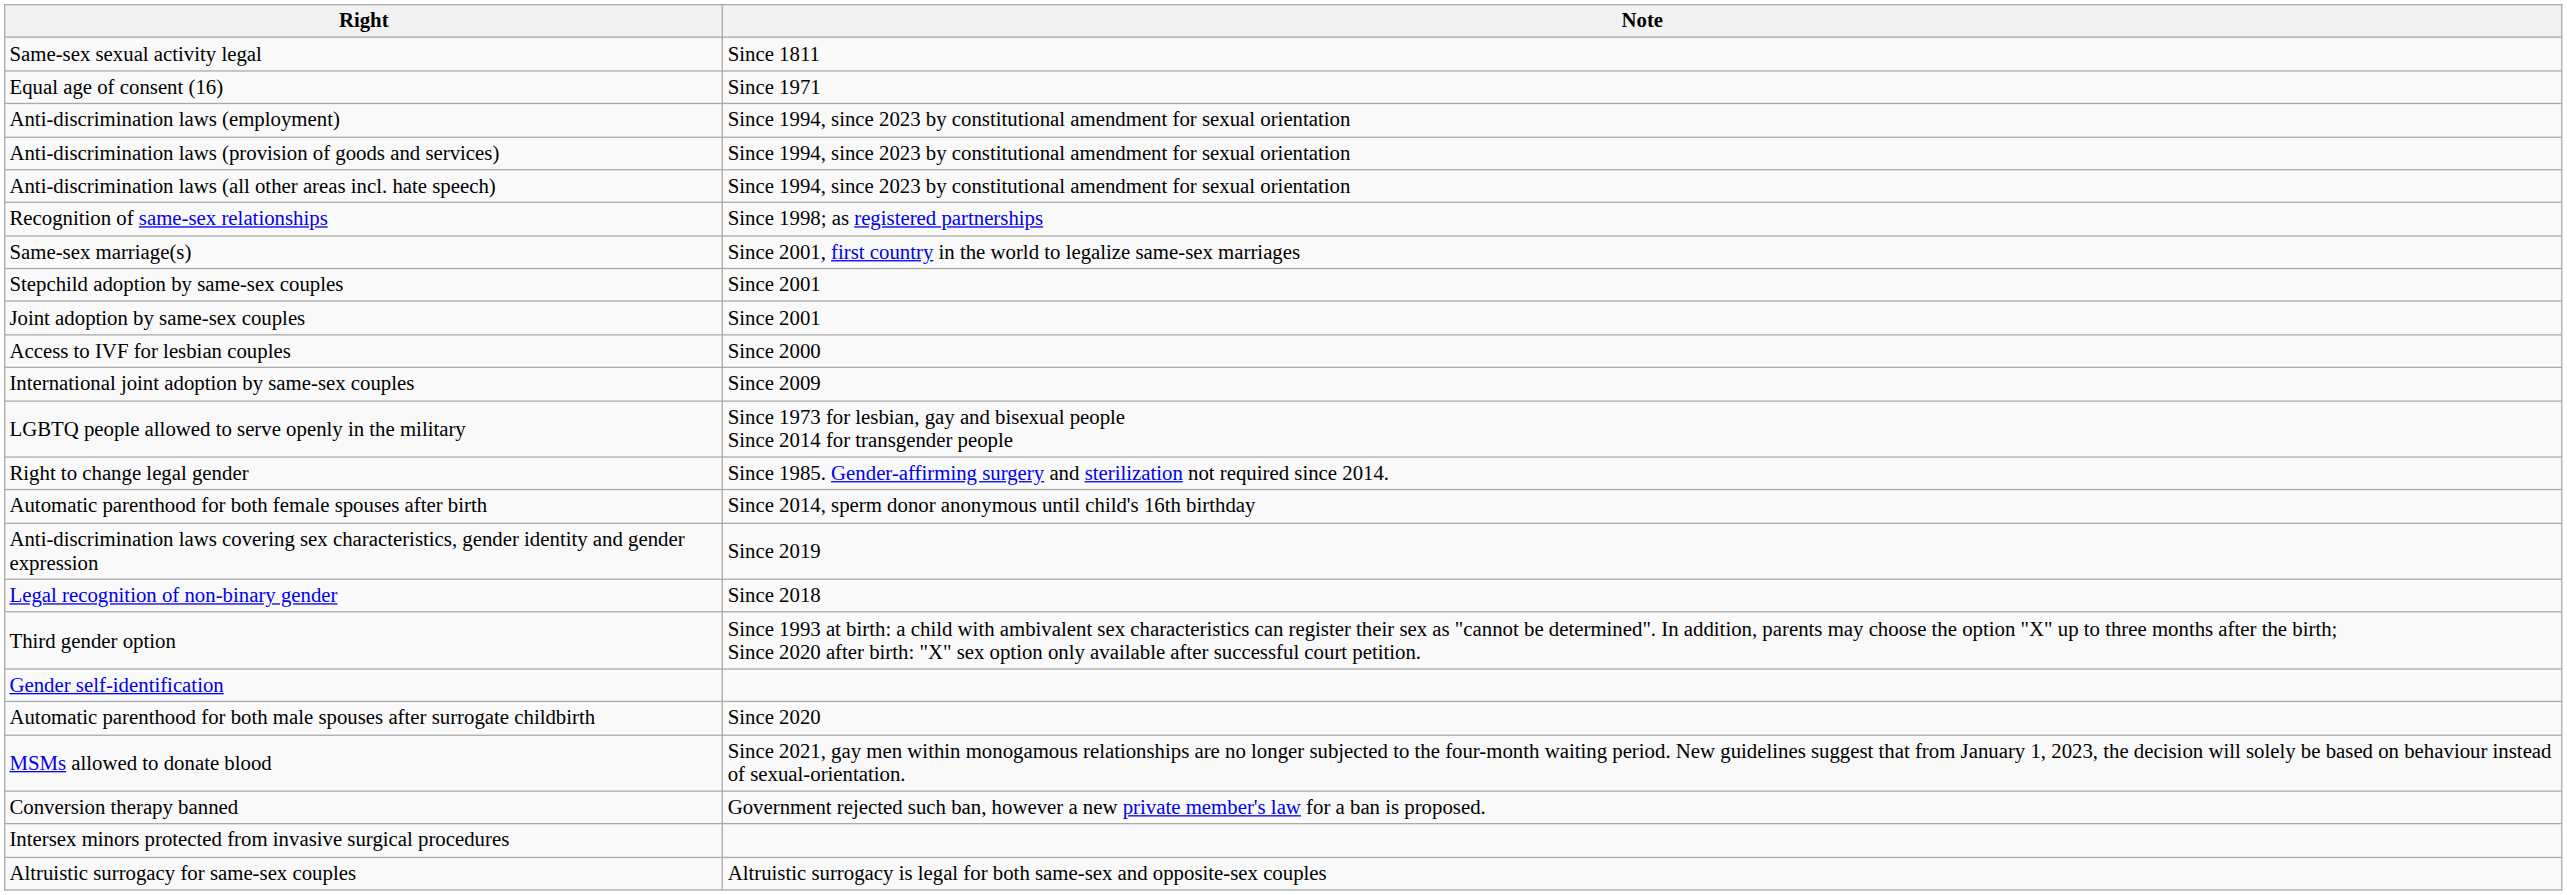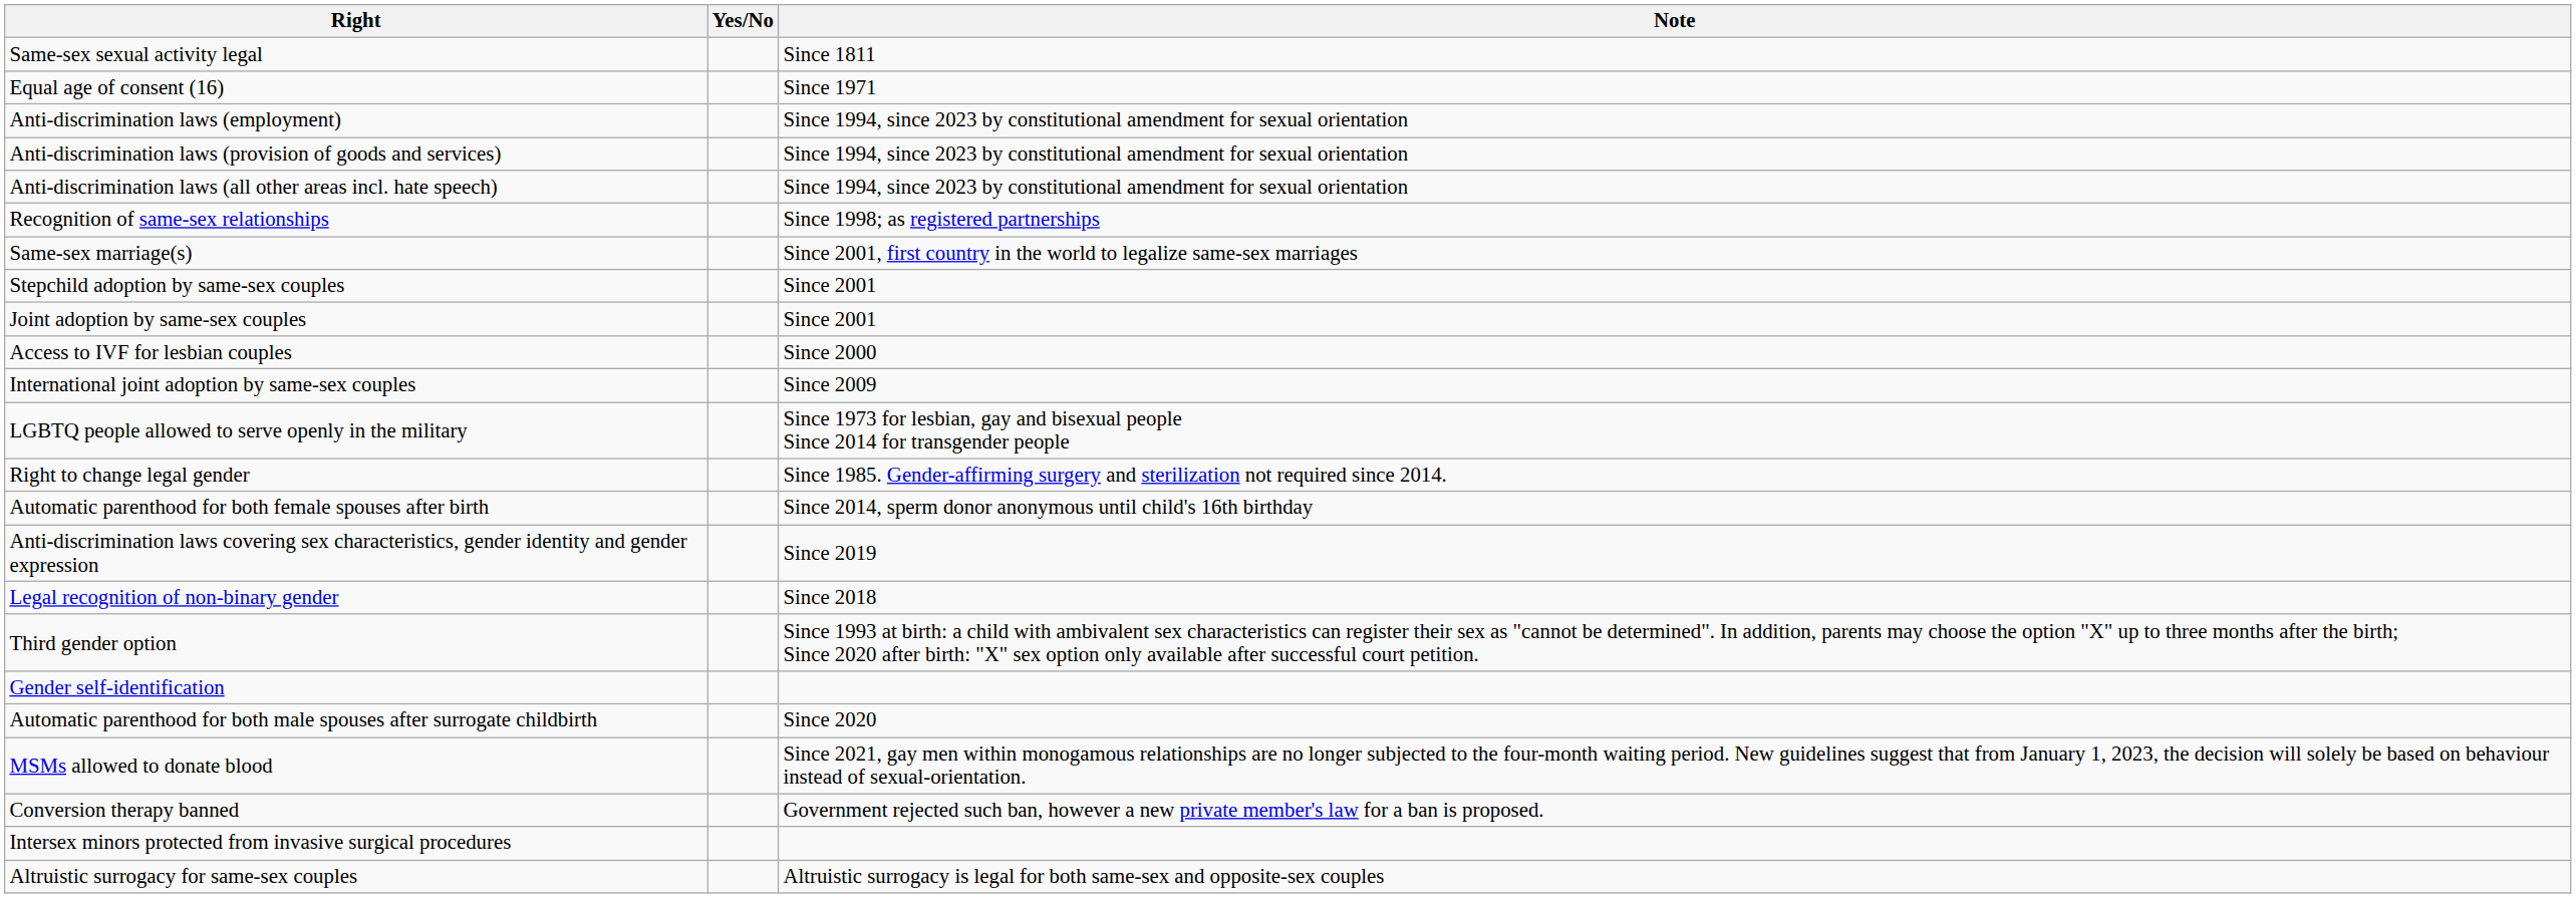 <table class="wikitable">
 <tr>
 <th>Right</th>
+<th>Yes/No</th>
 <th>Note</th>
 </tr>
 <tr>
 <td>Same-sex sexual activity legal</td>
+<td></td>
 <td>Since 1811</td>
 </tr>
 <tr>
 <td>Equal age of consent (16)</td>
+<td></td>
 <td>Since 1971</td>
 </tr>
 <tr>
 <td>Anti-discrimination laws (employment)</td>
+<td></td>
 <td>Since 1994, since 2023 by constitutional amendment for sexual orientation</td>
 </tr>
 <tr>
 <td>Anti-discrimination laws (provision of goods and services)</td>
+<td></td>
 <td>Since 1994, since 2023 by constitutional amendment for sexual orientation</td>
 </tr>
 <tr>
 <td>Anti-discrimination laws (all other areas incl. hate speech)</td>
+<td></td>
 <td>Since 1994, since 2023 by constitutional amendment for sexual orientation</td>
 </tr>
 <tr>
 <td>Recognition of <a href='#'>same-sex relationships</a></td>
+<td></td>
 <td>Since 1998; as <a href='#'>registered partnerships</a></td>
 </tr>
 <tr>
 <td>Same-sex marriage(s)</td>
+<td></td>
 <td>Since 2001, <a href='#'>first country</a> in the world to legalize same-sex marriages</td>
 </tr>
 <tr>
 <td>Stepchild adoption by same-sex couples</td>
+<td></td>
 <td>Since 2001</td>
 </tr>
 <tr>
 <td>Joint adoption by same-sex couples</td>
+<td></td>
 <td>Since 2001</td>
 </tr>
 <tr>
 <td>Access to IVF for lesbian couples</td>
+<td></td>
 <td>Since 2000</td>
 </tr>
 <tr>
 <td>International joint adoption by same-sex couples</td>
+<td></td>
 <td>Since 2009</td>
 </tr>
 <tr>
 <td>LGBTQ people allowed to serve openly in the military</td>
+<td></td>
 <td>Since 1973 for lesbian, gay and bisexual people<br>Since 2014 for transgender people</td>
 </tr>
 <tr>
 <td>Right to change legal gender</td>
+<td></td>
 <td>Since 1985. <a href='#'>Gender-affirming surgery</a> and <a href='#'>sterilization</a> not required since 2014.</td>
 </tr>
 <tr>
 <td>Automatic parenthood for both female spouses after birth</td>
+<td></td>
 <td>Since 2014, sperm donor anonymous until child's 16th birthday</td>
 </tr>
 <tr>
 <td>Anti-discrimination laws covering sex characteristics, gender identity and gender expression</td>
+<td></td>
 <td>Since 2019</td>
 </tr>
 <tr>
 <td><a href='#'>Legal recognition of non-binary gender</a></td>
+<td></td>
 <td>Since 2018</td>
 </tr>
 <tr>
 <td>Third gender option</td>
+<td></td>
 <td>Since 1993 at birth: a child with ambivalent sex characteristics can register their sex as "cannot be determined". In addition, parents may choose the option "X" up to three months after the birth;<br>Since 2020 after birth: "X" sex option only available after successful court petition.</td>
 </tr>
 <tr>
 <td><a href='#'>Gender self-identification</a></td>
 <td></td>
+<td></td>
 </tr>
 <tr>
 <td>Automatic parenthood for both male spouses after surrogate childbirth</td>
+<td></td>
 <td>Since 2020</td>
 </tr>
 <tr>
 <td><a href='#'>MSMs</a> allowed to donate blood</td>
+<td></td>
 <td>Since 2021, gay men within monogamous relationships are no longer subjected to the four-month waiting period. New guidelines suggest that from January 1, 2023, the decision will solely be based on behaviour instead of sexual-orientation.</td>
 </tr>
 <tr>
 <td>Conversion therapy banned</td>
+<td></td>
 <td>Government rejected such ban, however a new <a href='#'>private member's law</a> for a ban is proposed.</td>
 </tr>
 <tr>
 <td>Intersex minors protected from invasive surgical procedures</td>
 <td></td>
+<td></td>
 </tr>
 <tr>
 <td>Altruistic surrogacy for same-sex couples</td>
+<td></td>
 <td>Altruistic surrogacy is legal for both same-sex and opposite-sex couples</td>
 </tr>
 </table>
